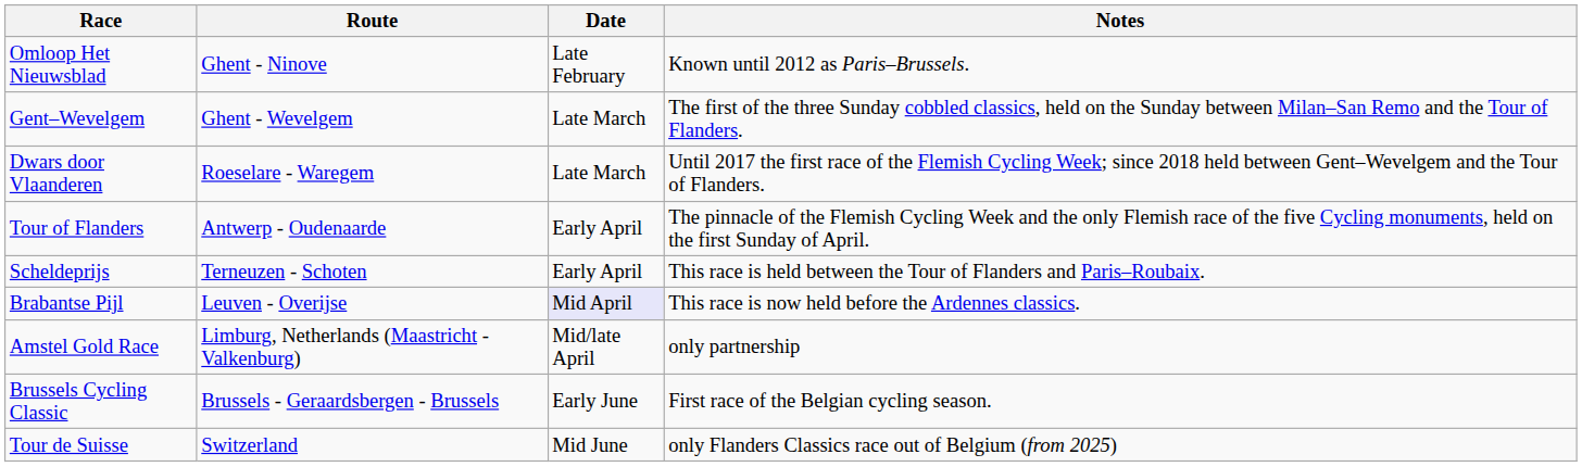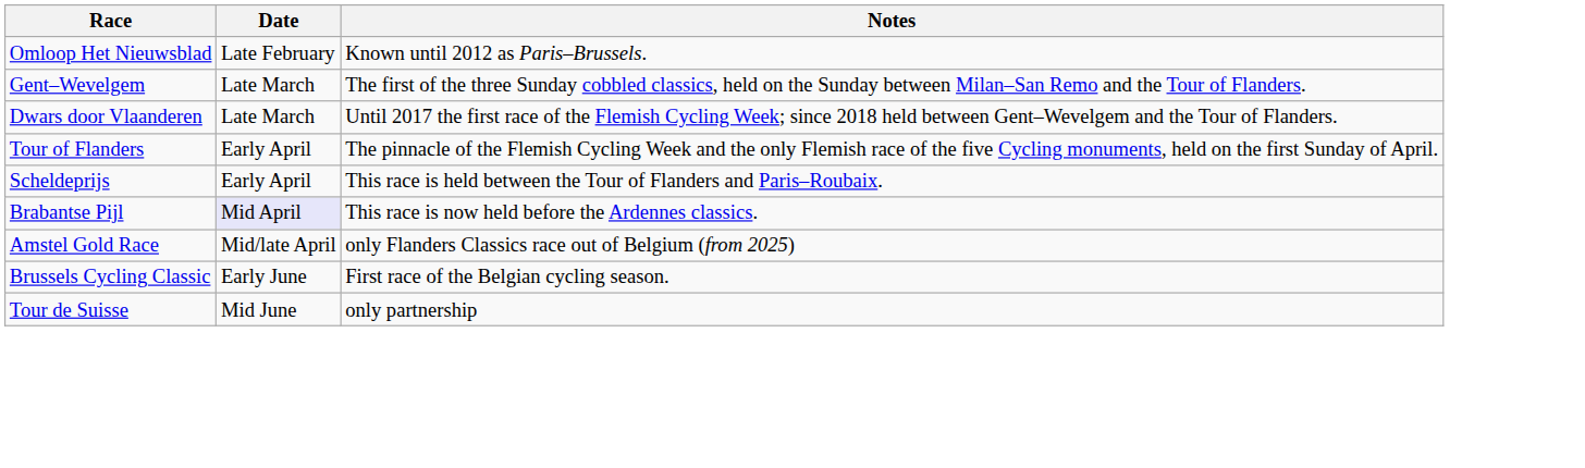 <table class="wikitable">
 <tr>
 <th>Race</th>
-<th>Route</th>
 <th>Date</th>
 <th>Notes</th>
 </tr>
 <tr>
 <td><a href='#'>Omloop Het Nieuwsblad</a></td>
-<td><a href='#'>Ghent</a> - <a href='#'>Ninove</a></td>
 <td>Late February</td>
 <td>Known until 2012 as <em>Paris–Brussels</em>.</td>
 </tr>
 <tr>
 <td><a href='#'>Gent–Wevelgem</a></td>
-<td><a href='#'>Ghent</a> - <a href='#'>Wevelgem</a></td>
 <td>Late March</td>
 <td>The first of the three Sunday <a href='#'>cobbled classics</a>, held on the Sunday between <a href='#'>Milan–San Remo</a> and the <a href='#'>Tour of Flanders</a>.</td>
 </tr>
 <tr>
 <td><a href='#'>Dwars door Vlaanderen</a></td>
-<td><a href='#'>Roeselare</a> - <a href='#'>Waregem</a></td>
 <td>Late March</td>
 <td>Until 2017 the first race of the <a href='#'>Flemish Cycling Week</a>; since 2018 held between Gent–Wevelgem and the Tour of Flanders.</td>
 </tr>
 <tr>
 <td><a href='#'>Tour of Flanders</a></td>
-<td><a href='#'>Antwerp</a> - <a href='#'>Oudenaarde</a></td>
 <td>Early April</td>
 <td>The pinnacle of the Flemish Cycling Week and the only Flemish race of the five <a href='#'>Cycling monuments</a>, held on the first Sunday of April.</td>
 </tr>
 <tr>
 <td><a href='#'>Scheldeprijs</a></td>
-<td><a href='#'>Terneuzen</a> - <a href='#'>Schoten</a></td>
 <td>Early April</td>
 <td>This race is held between the Tour of Flanders and <a href='#'>Paris–Roubaix</a>.</td>
 </tr>
 <tr>
 <td><a href='#'>Brabantse Pijl</a></td>
-<td><a href='#'>Leuven</a> - <a href='#'>Overijse</a></td>
 <td style="background: lavender;">Mid April</td>
 <td>This race is now held before the <a href='#'>Ardennes classics</a>.</td>
 </tr>
 <tr>
 <td><a href='#'>Amstel Gold Race</a></td>
-<td><a href='#'>Limburg</a>, Netherlands (<a href='#'>Maastricht</a> - <a href='#'>Valkenburg</a>)</td>
 <td>Mid/late April</td>
-<td>only partnership</td>
+<td>only Flanders Classics race out of Belgium (<em>from 2025</em>)</td>
 </tr>
 <tr>
 <td><a href='#'>Brussels Cycling Classic</a></td>
-<td><a href='#'>Brussels</a> - <a href='#'>Geraardsbergen</a> - <a href='#'>Brussels</a></td>
 <td>Early June</td>
 <td>First race of the Belgian cycling season.</td>
 </tr>
 <tr>
 <td><a href='#'>Tour de Suisse</a></td>
-<td><a href='#'>Switzerland</a></td>
 <td>Mid June</td>
-<td>only Flanders Classics race out of Belgium (<em>from 2025</em>)</td>
+<td>only partnership</td>
 </tr>
 </table>
